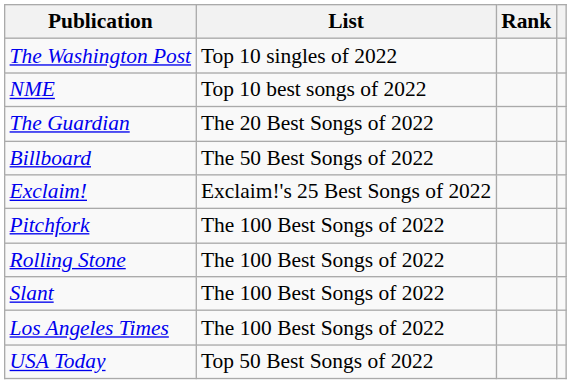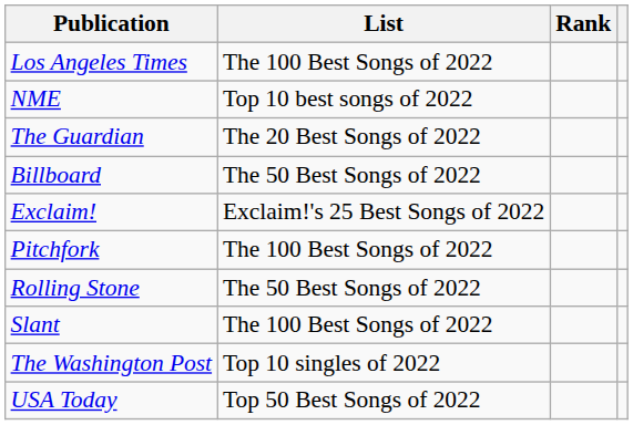 <table class="sortable wikitable">
 <tr>
 <th>Publication</th>
 <th>List</th>
 <th>Rank</th>
 <th class="unsortable"></th>
 </tr>
 <tr>
-<td><em><a href='#'>The Washington Post</a></em></td>
-<td>Top 10 singles of 2022</td>
+<td><em><a href='#'>Los Angeles Times</a></em></td>
+<td>The 100 Best Songs of 2022</td>
 <td></td>
 <td></td>
 </tr>
 <tr>
 <td><em><a href='#'>NME</a></em></td>
 <td>Top 10 best songs of 2022</td>
 <td></td>
 <td></td>
 </tr>
 <tr>
 <td><em><a href='#'>The Guardian</a></em></td>
 <td>The 20 Best Songs of 2022</td>
 <td></td>
 <td></td>
 </tr>
 <tr>
 <td><a href='#'><em>Billboard</em></a></td>
 <td>The 50 Best Songs of 2022</td>
 <td></td>
 <td></td>
 </tr>
 <tr>
 <td><em><a href='#'>Exclaim!</a></em></td>
 <td>Exclaim!'s 25 Best Songs of 2022</td>
 <td></td>
 <td></td>
 </tr>
 <tr>
 <td><a href='#'><em>Pitchfork</em></a></td>
 <td>The 100 Best Songs of 2022</td>
 <td></td>
 <td></td>
 </tr>
 <tr>
 <td><a href='#'><em>Rolling Stone</em></a></td>
-<td>The 100 Best Songs of 2022</td>
+<td>The 50 Best Songs of 2022</td>
 <td></td>
 <td></td>
 </tr>
 <tr>
 <td><a href='#'><em>Slant</em></a></td>
 <td>The 100 Best Songs of 2022</td>
 <td></td>
 <td></td>
 </tr>
 <tr>
-<td><em><a href='#'>Los Angeles Times</a></em></td>
-<td>The 100 Best Songs of 2022</td>
+<td><em><a href='#'>The Washington Post</a></em></td>
+<td>Top 10 singles of 2022</td>
 <td></td>
 <td></td>
 </tr>
 <tr>
 <td><em><a href='#'>USA Today</a></em></td>
 <td>Top 50 Best Songs of 2022</td>
 <td></td>
 <td></td>
 </tr>
 </table>
